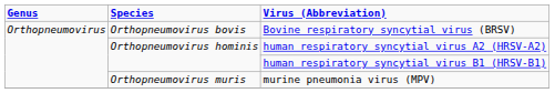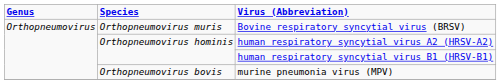 <table class="sortable wikitable">
 <tr>
 <td><strong><a href='#'>Genus</a></strong></td>
 <td><strong><a href='#'>Species</a></strong></td>
 <td><strong><a href='#'>Virus (Abbreviation)</a></strong></td>
 </tr>
 <tr valign="TOP">
 <td rowspan="4"><em>Orthopneumovirus</em></td>
-<td rowspan="1"><em>Orthopneumovirus bovis</em></td>
+<td rowspan="1"><em>Orthopneumovirus muris</em></td>
 <td rowspan="1"><a href='#'>Bovine respiratory syncytial virus</a> (BRSV)</td>
 </tr>
 <tr valign="TOP">
 <td rowspan="2"><em>Orthopneumovirus hominis</em></td>
 <td rowspan="1"><a href='#'>human respiratory syncytial virus A2 (HRSV-A2)</a></td>
 </tr>
 <tr valign="TOP">
 <td rowspan="1"><a href='#'>human respiratory syncytial virus B1 (HRSV-B1)</a></td>
 </tr>
 <tr valign="TOP">
-<td rowspan="1"><em>Orthopneumovirus muris</em></td>
+<td rowspan="1"><em>Orthopneumovirus bovis</em></td>
 <td rowspan="1">murine pneumonia virus (MPV)</td>
 </tr>
 <tr valign="TOP">
 </tr>
 </table>
